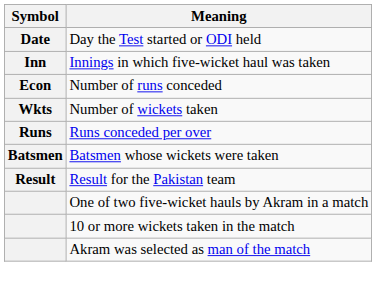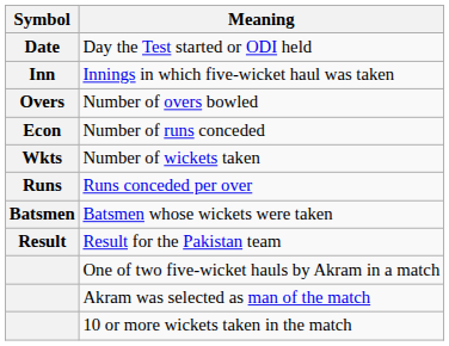 <table class="wikitable">
 <tr>
 <th>Symbol</th>
 <th>Meaning</th>
 </tr>
 <tr>
 <th>Date</th>
 <td>Day the <a href='#'>Test</a> started or <a href='#'>ODI</a> held</td>
 </tr>
 <tr>
 <th>Inn</th>
 <td><a href='#'>Innings</a> in which five-wicket haul was taken</td>
+</tr>
+<tr>
+<th>Overs</th>
+<td>Number of <a href='#'>overs</a> bowled</td>
 </tr>
 <tr>
 <th>Econ</th>
 <td>Number of <a href='#'>runs</a> conceded</td>
 </tr>
 <tr>
 <th>Wkts</th>
 <td>Number of <a href='#'>wickets</a> taken</td>
 </tr>
 <tr>
 <th>Runs</th>
 <td><a href='#'>Runs conceded per over</a></td>
 </tr>
 <tr>
 <th>Batsmen</th>
 <td><a href='#'>Batsmen</a> whose wickets were taken</td>
 </tr>
 <tr>
 <th>Result</th>
 <td><a href='#'>Result</a> for the <a href='#'>Pakistan</a> team</td>
 </tr>
 <tr>
 <th></th>
 <td>One of two five-wicket hauls by Akram in a match</td>
 </tr>
 <tr>
 <th></th>
-<td>10 or more wickets taken in the match</td>
+<td>Akram was selected as <a href='#'>man of the match</a></td>
 </tr>
 <tr>
 <th></th>
-<td>Akram was selected as <a href='#'>man of the match</a></td>
+<td>10 or more wickets taken in the match</td>
 </tr>
 </table>
